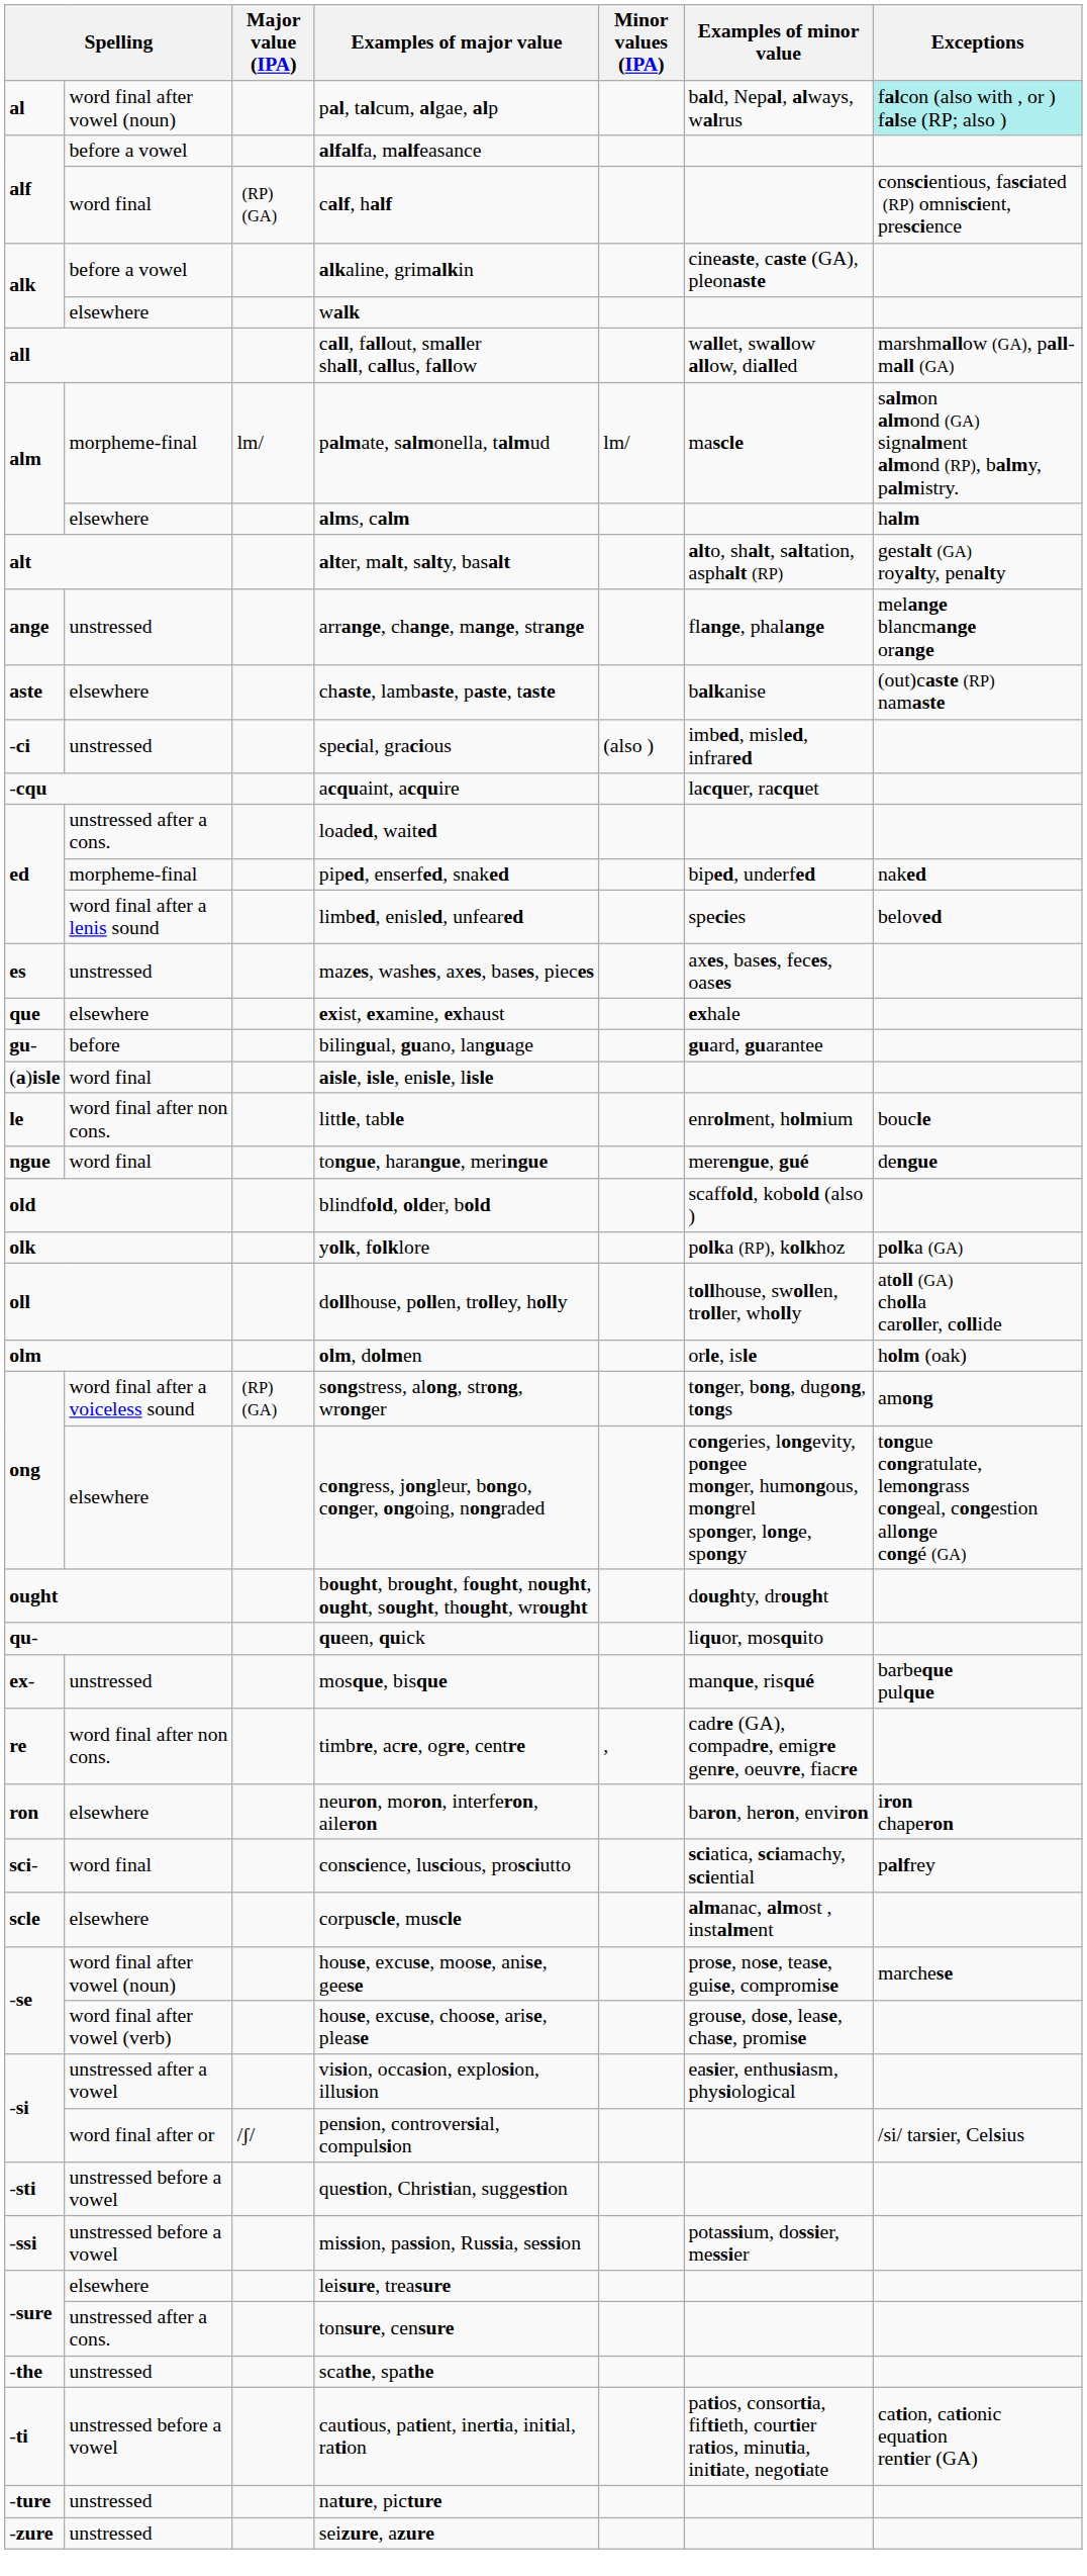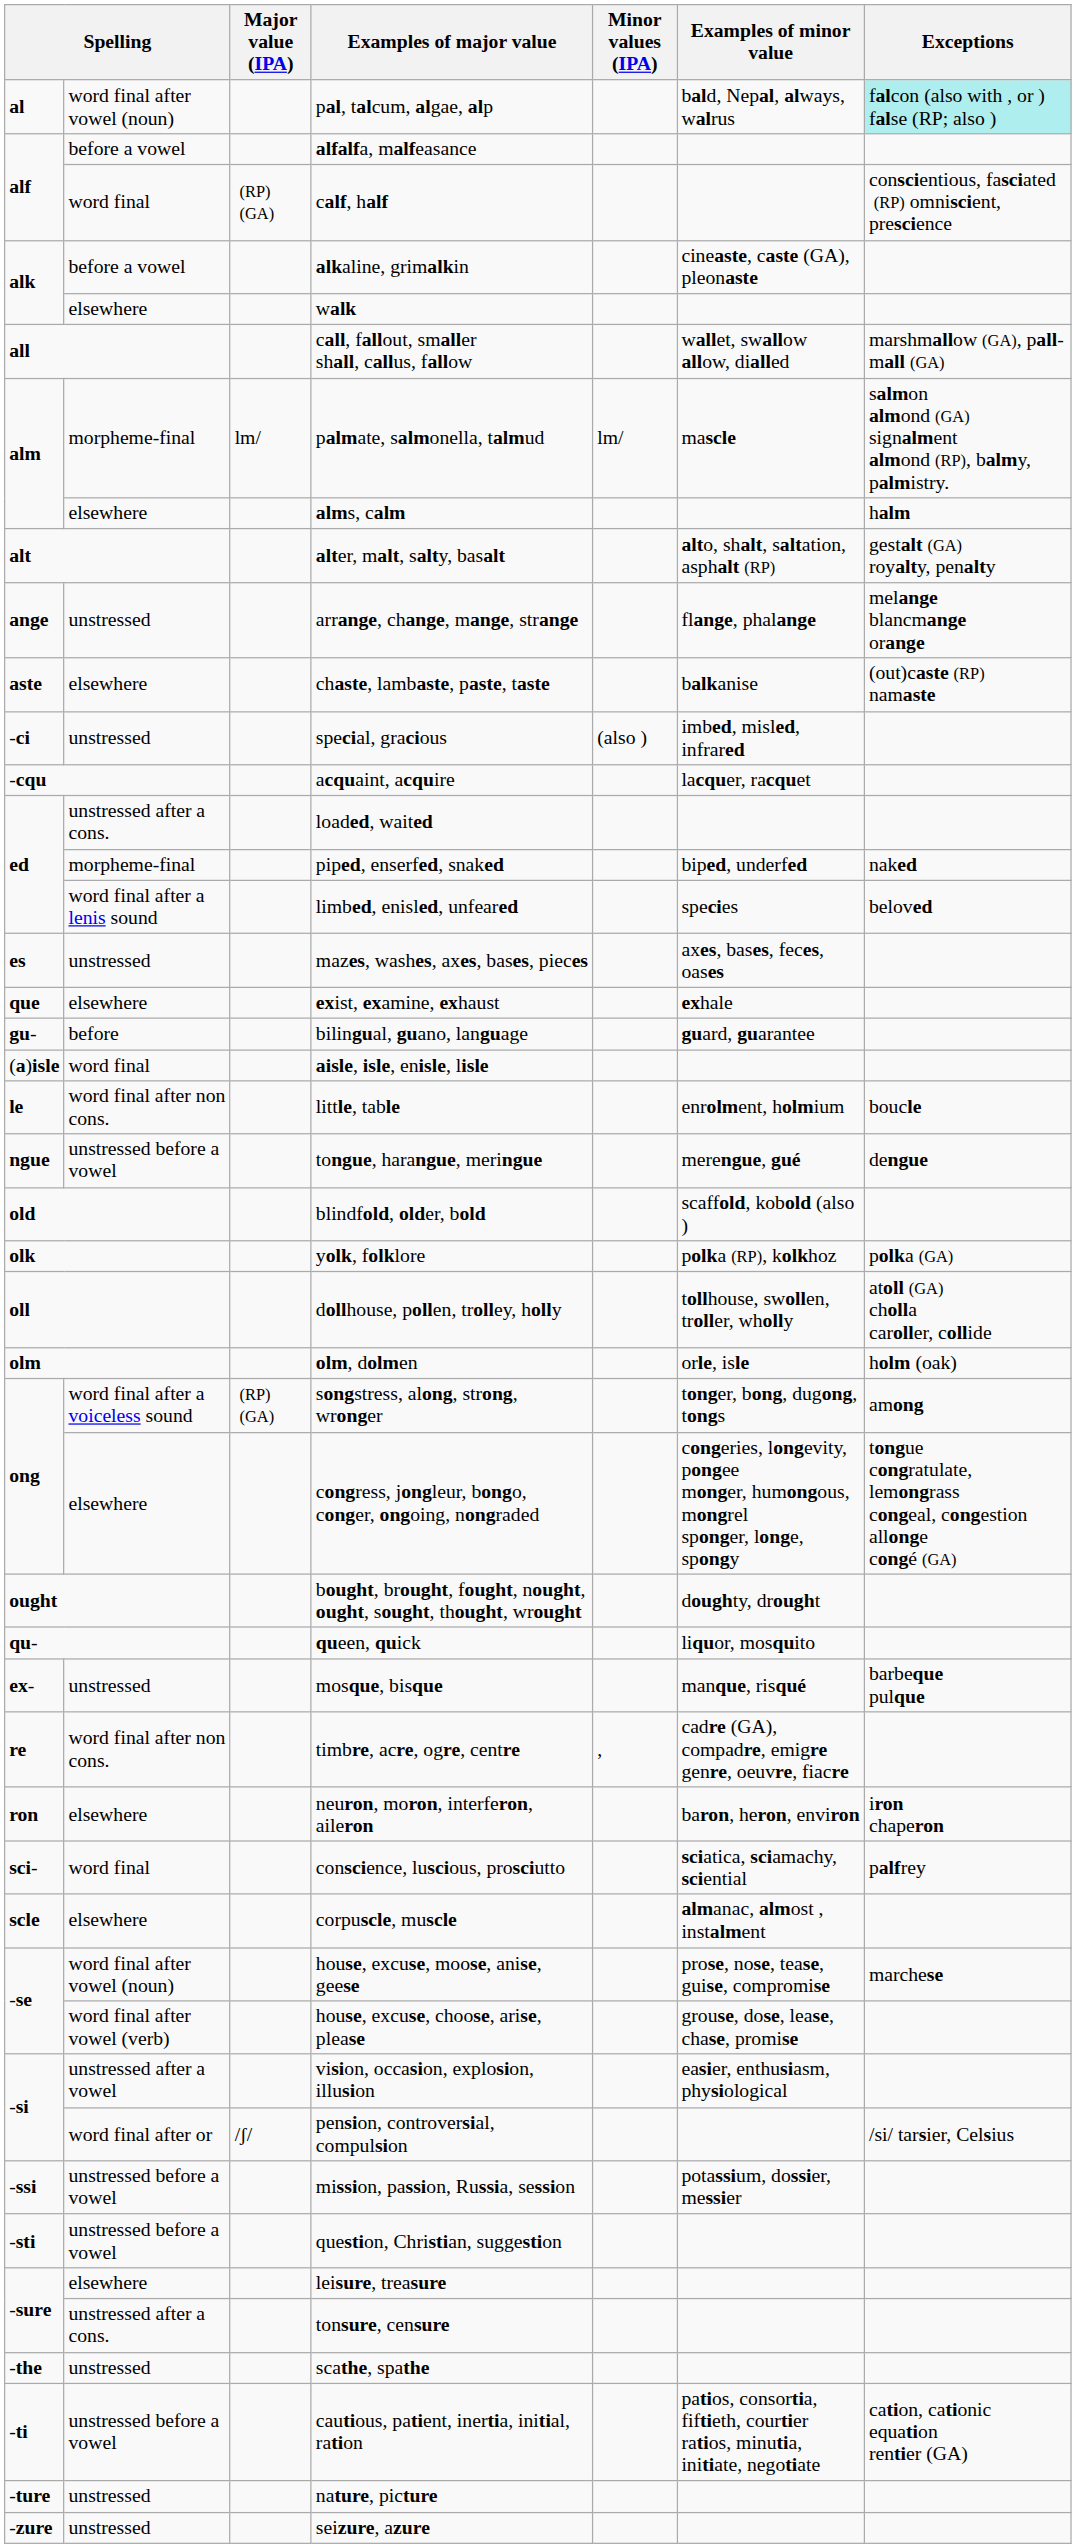 <table class="wikitable sortable">
 <tr>
 <th colspan="2">Spelling</th>
 <th>Major value<br>(<a href='#'>IPA</a>)</th>
 <th>Examples of major value</th>
 <th>Minor values<br>(<a href='#'>IPA</a>)</th>
 <th>Examples of minor value</th>
 <th>Exceptions</th>
 </tr>
 <tr>
 <td><strong>al</strong></td>
 <td>word final after vowel (noun)</td>
 <td></td>
 <td>p<strong>al</strong>, t<strong>al</strong>cum, <strong>al</strong>gae, <strong>al</strong>p</td>
 <td></td>
 <td>b<strong>al</strong>d, Nep<strong>al</strong>, <strong>al</strong>ways, w<strong>al</strong>rus</td>
 <td style="background: paleturquoise;"> f<strong>al</strong>con (also with ,  or )<br> f<strong>al</strong>se (RP; also )</td>
 </tr>
 <tr>
 <td rowspan="2"><strong>alf</strong></td>
 <td>before a vowel</td>
 <td></td>
 <td><strong>alfalf</strong>a, m<strong>alf</strong>easance</td>
 <td></td>
 <td></td>
 <td></td>
 </tr>
 <tr>
 <td>word final</td>
 <td> <small>(RP)</small><br> <small>(GA)</small></td>
 <td>c<strong>alf</strong>, h<strong>alf</strong></td>
 <td></td>
 <td></td>
 <td> con<strong>sci</strong>entious, fa<strong>sci</strong>ated <br> <small>(RP)</small> omni<strong>sci</strong>ent, pre<strong>sci</strong>ence</td>
 </tr>
 <tr>
 <td rowspan="2"><strong>alk</strong></td>
 <td>before a vowel</td>
 <td></td>
 <td><strong>alk</strong>aline, grim<strong>alk</strong>in</td>
 <td></td>
 <td>cine<strong>aste</strong>, c<strong>aste</strong> (GA), pleon<strong>aste</strong></td>
 <td></td>
 </tr>
 <tr>
 <td>elsewhere</td>
 <td></td>
 <td>w<strong>alk</strong></td>
 <td></td>
 <td></td>
 <td></td>
 </tr>
 <tr>
 <td colspan="2"><strong>all</strong></td>
 <td><br></td>
 <td>c<strong>all</strong>, f<strong>all</strong>out, sm<strong>all</strong>er<br>sh<strong>all</strong>, c<strong>all</strong>us, f<strong>all</strong>ow</td>
 <td><br></td>
 <td>w<strong>all</strong>et, sw<strong>all</strong>ow<br><strong>all</strong>ow, di<strong>all</strong>ed</td>
 <td> marshm<strong>all</strong>ow <small>(GA)</small>, p<strong>all</strong>-m<strong>all</strong> <small>(GA)</small></td>
 </tr>
 <tr>
 <td rowspan="2"><strong>alm</strong></td>
 <td>morpheme-final</td>
 <td /æ>lm/</td>
 <td>p<strong>alm</strong>ate, s<strong>alm</strong>onella, t<strong>alm</strong>ud</td>
 <td /ɔː>lm/</td>
 <td>ma<strong>scle</strong></td>
 <td> s<strong>alm</strong>on<br> <strong>alm</strong>ond <small>(GA)</small><br> sign<strong>alm</strong>ent<br> <strong>alm</strong>ond <small>(RP)</small>, b<strong>alm</strong>y, p<strong>alm</strong>istry.</td>
 </tr>
 <tr>
 <td>elsewhere</td>
 <td></td>
 <td><strong>alm</strong>s, c<strong>alm</strong></td>
 <td><br></td>
 <td></td>
 <td> h<strong>alm</strong></td>
 </tr>
 <tr>
 <td colspan="2"><strong>alt</strong></td>
 <td></td>
 <td><strong>alt</strong>er, m<strong>alt</strong>, s<strong>alt</strong>y, bas<strong>alt</strong></td>
 <td></td>
 <td><strong>alt</strong>o, sh<strong>alt</strong>, s<strong>alt</strong>ation, asph<strong>alt</strong> <small>(RP)</small></td>
 <td> gest<strong>alt</strong> <small>(GA)</small><br> roy<strong>alt</strong>y, pen<strong>alt</strong>y</td>
 </tr>
 <tr>
 <td><strong>ange</strong></td>
 <td>unstressed</td>
 <td></td>
 <td>arr<strong>ange</strong>, ch<strong>ange</strong>, m<strong>ange</strong>, str<strong>ange</strong></td>
 <td></td>
 <td>fl<strong>ange</strong>, phal<strong>ange</strong></td>
 <td> mel<strong>ange</strong><br> blancm<strong>ange</strong><br> or<strong>ange</strong></td>
 </tr>
 <tr>
 <td><strong>aste</strong></td>
 <td>elsewhere</td>
 <td></td>
 <td>ch<strong>aste</strong>, lamb<strong>aste</strong>, p<strong>aste</strong>, t<strong>aste</strong></td>
 <td></td>
 <td>b<strong>alk</strong>anise</td>
 <td> (out)c<strong>aste</strong> <small>(RP)</small><br> nam<strong>aste</strong></td>
 </tr>
 <tr>
 <td>-<strong>ci</strong></td>
 <td>unstressed</td>
 <td></td>
 <td>spe<strong>ci</strong>al, gra<strong>ci</strong>ous</td>
 <td> (also )</td>
 <td>imb<strong>ed</strong>, misl<strong>ed</strong>, infrar<strong>ed</strong></td>
 <td></td>
 </tr>
 <tr>
 <td colspan="2">-<strong>cqu</strong></td>
 <td></td>
 <td>a<strong>cqu</strong>aint, a<strong>cqu</strong>ire</td>
 <td></td>
 <td>la<strong>cqu</strong>er, ra<strong>cqu</strong>et</td>
 <td></td>
 </tr>
 <tr>
 <td rowspan="3"><strong>ed</strong></td>
 <td>unstressed after a cons.</td>
 <td></td>
 <td>load<strong>ed</strong>, wait<strong>ed</strong></td>
 <td></td>
 <td></td>
 <td></td>
 </tr>
 <tr>
 <td>morpheme-final</td>
 <td></td>
 <td>pip<strong>ed</strong>, enserf<strong>ed</strong>, snak<strong>ed</strong></td>
 <td></td>
 <td>bip<strong>ed</strong>, underf<strong>ed</strong></td>
 <td> nak<strong>ed</strong></td>
 </tr>
 <tr>
 <td>word final after a <a href='#'>lenis</a> sound</td>
 <td></td>
 <td>limb<strong>ed</strong>, enisl<strong>ed</strong>, unfear<strong>ed</strong></td>
 <td></td>
 <td>spe<strong>ci</strong>es</td>
 <td> belov<strong>ed</strong></td>
 </tr>
 <tr>
 <td><strong>es</strong></td>
 <td>unstressed</td>
 <td></td>
 <td>maz<strong>es</strong>, wash<strong>es</strong>, ax<strong>es</strong>, bas<strong>es</strong>, piec<strong>es</strong></td>
 <td></td>
 <td>ax<strong>es</strong>, bas<strong>es</strong>, fec<strong>es</strong>, oas<strong>es</strong></td>
 <td></td>
 </tr>
 <tr>
 <td><strong>que</strong></td>
 <td>elsewhere</td>
 <td></td>
 <td><strong>ex</strong>ist, <strong>ex</strong>amine, <strong>ex</strong>haust</td>
 <td></td>
 <td><strong>ex</strong>hale</td>
 <td></td>
 </tr>
 <tr>
 <td><strong>gu</strong>-</td>
 <td>before </td>
 <td></td>
 <td>bilin<strong>gu</strong>al, <strong>gu</strong>ano, lan<strong>gu</strong>age</td>
 <td></td>
 <td><strong>gu</strong>ard, <strong>gu</strong>arantee</td>
 <td></td>
 </tr>
 <tr>
 <td>(<strong>a</strong>)<strong>isle</strong></td>
 <td>word final</td>
 <td></td>
 <td><strong>aisle</strong>, <strong>isle</strong>, en<strong>isle</strong>, l<strong>isle</strong></td>
 <td></td>
 <td></td>
 <td></td>
 </tr>
 <tr>
 <td><strong>le</strong></td>
 <td>word final after non  cons.</td>
 <td></td>
 <td>litt<strong>le</strong>, tab<strong>le</strong></td>
 <td></td>
 <td>enr<strong>olm</strong>ent, h<strong>olm</strong>ium</td>
 <td> bouc<strong>le</strong></td>
 </tr>
 <tr>
 <td><strong>ngue</strong></td>
-<td>word final</td>
+<td>unstressed before a vowel</td>
 <td></td>
 <td>to<strong>ngue</strong>, hara<strong>ngue</strong>, meri<strong>ngue</strong></td>
 <td></td>
 <td>mere<strong>ngue</strong>, <strong>gué</strong></td>
 <td> de<strong>ngue</strong></td>
 </tr>
 <tr>
 <td colspan="2"><strong>old</strong></td>
 <td></td>
 <td>blindf<strong>old</strong>, <strong>old</strong>er, b<strong>old</strong></td>
 <td></td>
 <td>scaff<strong>old</strong>, kob<strong>old</strong> (also )</td>
 <td></td>
 </tr>
 <tr>
 <td colspan="2"><strong>olk</strong></td>
 <td></td>
 <td>y<strong>olk</strong>, f<strong>olk</strong>lore</td>
 <td></td>
 <td>p<strong>olk</strong>a <small>(RP)</small>, k<strong>olk</strong>hoz</td>
 <td> p<strong>olk</strong>a <small>(GA)</small></td>
 </tr>
 <tr>
 <td colspan="2"><strong>oll</strong></td>
 <td></td>
 <td>d<strong>oll</strong>house, p<strong>oll</strong>en, tr<strong>oll</strong>ey, h<strong>oll</strong>y</td>
 <td></td>
 <td>t<strong>oll</strong>house, sw<strong>oll</strong>en, tr<strong>oll</strong>er, wh<strong>oll</strong>y</td>
 <td> at<strong>oll</strong> <small>(GA)</small><br> ch<strong>oll</strong>a<br> car<strong>oll</strong>er, c<strong>oll</strong>ide</td>
 </tr>
 <tr>
 <td colspan="2"><strong>olm</strong></td>
 <td></td>
 <td><strong>olm</strong>, d<strong>olm</strong>en</td>
 <td></td>
 <td>or<strong>le</strong>, is<strong>le</strong></td>
 <td> h<strong>olm</strong> (oak)</td>
 </tr>
 <tr>
 <td rowspan="2"><strong>ong</strong></td>
 <td>word final after a <a href='#'>voiceless</a> sound</td>
 <td> <small>(RP)</small><br> <small>(GA)</small></td>
 <td>s<strong>ong</strong>stress, al<strong>ong</strong>, str<strong>ong</strong>, wr<strong>ong</strong>er</td>
 <td></td>
 <td>t<strong>ong</strong>er, b<strong>ong</strong>, dug<strong>ong</strong>, t<strong>ong</strong>s</td>
 <td> am<strong>ong</strong></td>
 </tr>
 <tr>
 <td>elsewhere</td>
 <td></td>
 <td>c<strong>ong</strong>ress, j<strong>ong</strong>leur, b<strong>ong</strong>o, c<strong>ong</strong>er, <strong>ong</strong>oing, n<strong>ong</strong>raded</td>
 <td> <br> <br> <br></td>
 <td>c<strong>ong</strong>eries, l<strong>ong</strong>evity, p<strong>ong</strong>ee<br>m<strong>ong</strong>er, hum<strong>ong</strong>ous, m<strong>ong</strong>rel<br>sp<strong>ong</strong>er, l<strong>ong</strong>e, sp<strong>ong</strong>y</td>
 <td> t<strong>ong</strong>ue <br> c<strong>ong</strong>ratulate, lem<strong>ong</strong>rass<br> c<strong>ong</strong>eal, c<strong>ong</strong>estion<br> all<strong>ong</strong>e<br> c<strong>ong</strong>é <small>(GA)</small></td>
 </tr>
 <tr>
 <td colspan="2"><strong>ought</strong></td>
 <td></td>
 <td>b<strong>ought</strong>, br<strong>ought</strong>, f<strong>ought</strong>, n<strong>ought</strong>, <strong>ought</strong>, s<strong>ought</strong>, th<strong>ought</strong>, wr<strong>ought</strong></td>
 <td></td>
 <td>d<strong>ough</strong>ty, dr<strong>ough</strong>t</td>
 <td></td>
 </tr>
 <tr>
 <td colspan="2"><strong>qu</strong>-</td>
 <td></td>
 <td><strong>qu</strong>een, <strong>qu</strong>ick</td>
 <td></td>
 <td>li<strong>qu</strong>or, mos<strong>qu</strong>ito</td>
 <td></td>
 </tr>
 <tr>
 <td><strong>ex</strong>-</td>
 <td>unstressed</td>
 <td></td>
 <td>mos<strong>que</strong>, bis<strong>que</strong></td>
 <td></td>
 <td>man<strong>que</strong>, ris<strong>qué</strong></td>
 <td> barbe<strong>que</strong><br> pul<strong>que</strong></td>
 </tr>
 <tr>
 <td><strong>re</strong></td>
 <td>word final after non  cons.</td>
 <td></td>
 <td>timb<strong>re</strong>, ac<strong>re</strong>, og<strong>re</strong>, cent<strong>re</strong></td>
 <td>, <br></td>
 <td>cad<strong>re</strong> (GA), compad<strong>re</strong>, emig<strong>re</strong><br>gen<strong>re</strong>, oeuv<strong>re</strong>, fiac<strong>re</strong></td>
 <td></td>
 </tr>
 <tr>
 <td><strong>ron</strong></td>
 <td>elsewhere</td>
 <td></td>
 <td>neu<strong>ron</strong>, mo<strong>ron</strong>, interfe<strong>ron</strong>, aile<strong>ron</strong></td>
 <td></td>
 <td>ba<strong>ron</strong>, he<strong>ron</strong>, envi<strong>ron</strong></td>
 <td> i<strong>ron</strong><br> chape<strong>ron</strong></td>
 </tr>
 <tr>
 <td><strong>sci</strong>-</td>
 <td>word final</td>
 <td></td>
 <td>con<strong>sci</strong>ence, lu<strong>sci</strong>ous, pro<strong>sci</strong>utto</td>
 <td></td>
 <td><strong>sci</strong>atica, <strong>sci</strong>amachy, <strong>sci</strong>ential</td>
 <td> p<strong>alf</strong>rey</td>
 </tr>
 <tr>
 <td><strong>scle</strong></td>
 <td>elsewhere</td>
 <td></td>
 <td>corpu<strong>scle</strong>, mu<strong>scle</strong></td>
 <td></td>
 <td><strong>alm</strong>anac, <strong>alm</strong>ost , inst<strong>alm</strong>ent</td>
 <td></td>
 </tr>
 <tr>
 <td rowspan="2">-<strong>se</strong></td>
 <td>word final after vowel (noun)</td>
 <td></td>
 <td>hou<strong>se</strong>, excu<strong>se</strong>, moo<strong>se</strong>, ani<strong>se</strong>, gee<strong>se</strong></td>
 <td></td>
 <td>pro<strong>se</strong>, no<strong>se</strong>, tea<strong>se</strong>, gui<strong>se</strong>, compromi<strong>se</strong></td>
 <td> marche<strong>se</strong> </td>
 </tr>
 <tr>
 <td>word final after vowel (verb)</td>
 <td></td>
 <td>hou<strong>se</strong>, excu<strong>se</strong>, choo<strong>se</strong>, ari<strong>se</strong>, plea<strong>se</strong></td>
 <td></td>
 <td>grou<strong>se</strong>, do<strong>se</strong>, lea<strong>se</strong>, cha<strong>se</strong>, promi<strong>se</strong></td>
 <td></td>
 </tr>
 <tr>
 <td rowspan="2">-<strong>si</strong></td>
 <td>unstressed after a vowel</td>
 <td></td>
 <td>vi<strong>si</strong>on, occa<strong>si</strong>on, explo<strong>si</strong>on, illu<strong>si</strong>on</td>
 <td></td>
 <td>ea<strong>si</strong>er, enthu<strong>si</strong>asm, phy<strong>si</strong>ological</td>
 <td></td>
 </tr>
 <tr>
 <td>word final after  or </td>
 <td>/ʃ/</td>
 <td>pen<strong>si</strong>on, controver<strong>si</strong>al, compul<strong>si</strong>on</td>
 <td></td>
 <td></td>
 <td>/si/ tar<strong>s</strong>ier, Cel<strong>s</strong>ius</td>
 </tr>
 <tr>
+<td>-<strong>ssi</strong></td>
+<td>unstressed before a vowel</td>
+<td></td>
+<td>mi<strong>ssi</strong>on, pa<strong>ssi</strong>on, Ru<strong>ssi</strong>a, se<strong>ssi</strong>on</td>
+<td></td>
+<td>pota<strong>ssi</strong>um, do<strong>ssi</strong>er, me<strong>ssi</strong>er</td>
+<td></td>
+</tr>
+<tr>
 <td>-<strong>sti</strong></td>
 <td>unstressed before a vowel</td>
 <td></td>
 <td>que<strong>sti</strong>on, Chri<strong>sti</strong>an, sugge<strong>sti</strong>on</td>
 <td></td>
 <td></td>
-<td></td>
-</tr>
-<tr>
-<td>-<strong>ssi</strong></td>
-<td>unstressed before a vowel</td>
-<td></td>
-<td>mi<strong>ssi</strong>on, pa<strong>ssi</strong>on, Ru<strong>ssi</strong>a, se<strong>ssi</strong>on</td>
-<td></td>
-<td>pota<strong>ssi</strong>um, do<strong>ssi</strong>er, me<strong>ssi</strong>er</td>
 <td></td>
 </tr>
 <tr>
 <td rowspan="2">-<strong>sure</strong></td>
 <td>elsewhere</td>
 <td></td>
 <td>lei<strong>sure</strong>, trea<strong>sure</strong></td>
 <td></td>
 <td></td>
 <td></td>
 </tr>
 <tr>
 <td>unstressed after a cons.</td>
 <td></td>
 <td>ton<strong>sure</strong>, cen<strong>sure</strong></td>
 <td></td>
 <td></td>
 <td></td>
 </tr>
 <tr>
 <td>-<strong>the</strong></td>
 <td>unstressed</td>
 <td></td>
 <td>sca<strong>the</strong>, spa<strong>the</strong></td>
 <td></td>
 <td></td>
 <td></td>
 </tr>
 <tr>
 <td>-<strong>ti</strong></td>
 <td>unstressed before a vowel</td>
 <td></td>
 <td>cau<strong>ti</strong>ous, pa<strong>ti</strong>ent, iner<strong>ti</strong>a, ini<strong>ti</strong>al, ra<strong>ti</strong>on</td>
 <td><br></td>
 <td>pa<strong>ti</strong>os, consor<strong>ti</strong>a, fif<strong>ti</strong>eth, cour<strong>ti</strong>er<br>ra<strong>ti</strong>os, minu<strong>ti</strong>a, ini<strong>ti</strong>ate, nego<strong>ti</strong>ate</td>
 <td> ca<strong>ti</strong>on, ca<strong>ti</strong>onic<br> equa<strong>ti</strong>on<br> ren<strong>ti</strong>er (GA)</td>
 </tr>
 <tr>
 <td>-<strong>ture</strong></td>
 <td>unstressed</td>
 <td></td>
 <td>na<strong>ture</strong>, pic<strong>ture</strong></td>
 <td></td>
 <td></td>
 <td></td>
 </tr>
 <tr>
 <td>-<strong>zure</strong></td>
 <td>unstressed</td>
 <td></td>
 <td>sei<strong>zure</strong>, a<strong>zure</strong></td>
 <td></td>
 <td></td>
 <td></td>
 </tr>
 </table>
